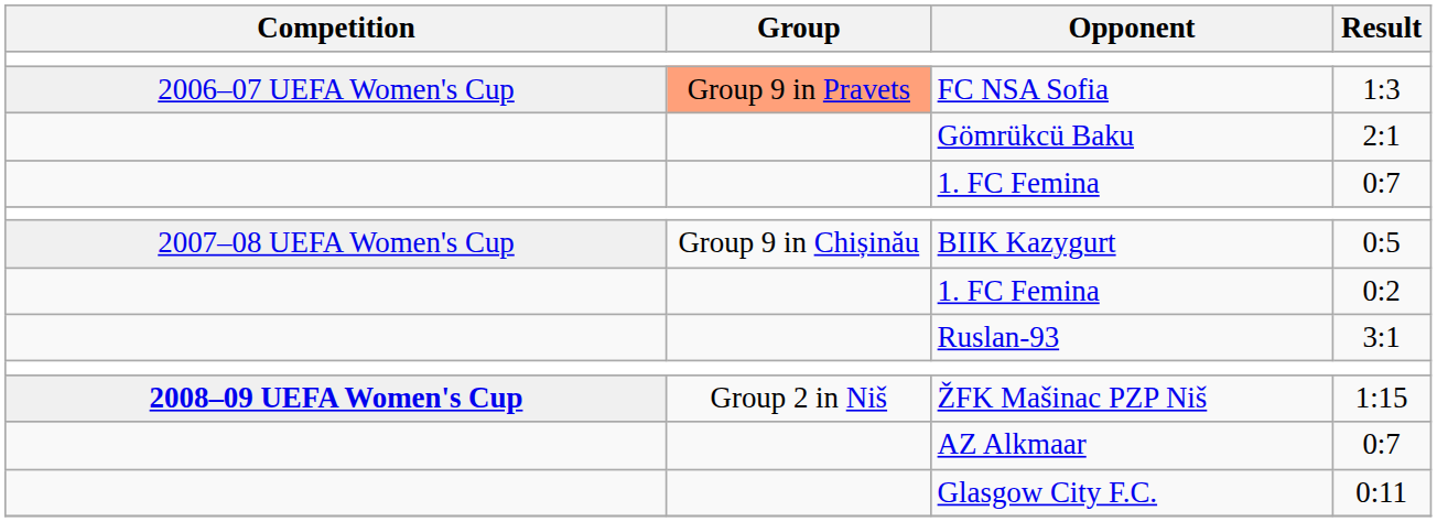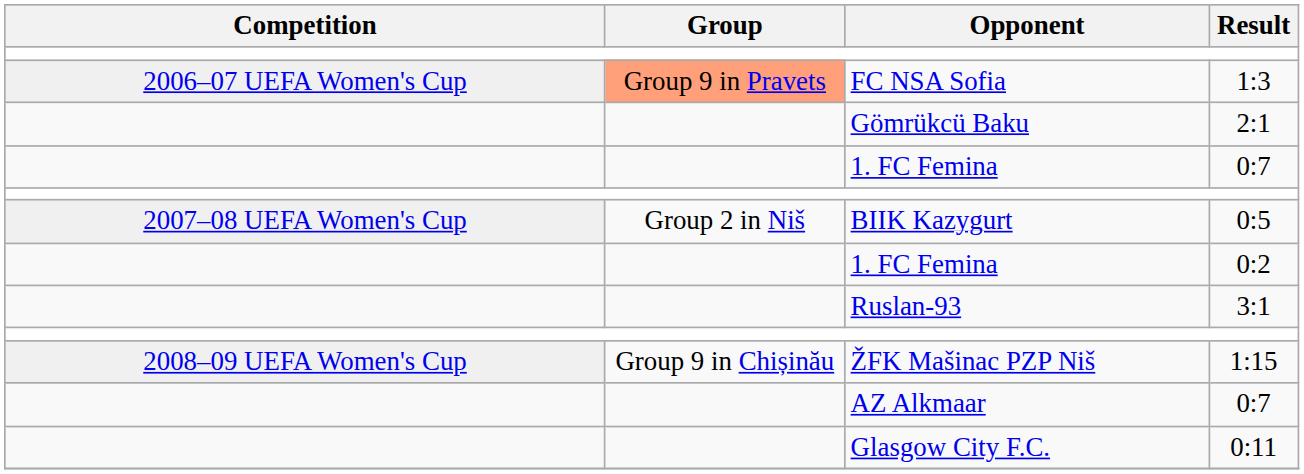 <table class="wikitable">
 <tr>
 <th bgcolor=#f0f0f0 valign=top width=350><strong>Competition</strong></th>
 <th bgcolor=#f0f0f0 valign=top width=135>Group</th>
 <th bgcolor=#f0f0f0 valign=top width=210>Opponent</th>
 <th bgcolor=#f0f0f0 valign=top width=45>Result</th>
 </tr>
 <tr --->
 <td colspan=6 bgcolor=#ffffff align="center"></td>
 </tr>
 <tr --->
 <td bgcolor=#f0f0f0 align="center"><a href='#'>2006–07 UEFA Women's Cup</a></td>
 <td align="center" style="background: lightsalmon;">Group 9 in <a href='#'>Pravets</a></td>
 <td> <a href='#'>FC NSA Sofia</a></td>
 <td align="center">1:3</td>
 </tr>
 <tr --->
 <td></td>
 <td></td>
 <td> <a href='#'>Gömrükcü Baku</a></td>
 <td align="center">2:1</td>
 </tr>
 <tr --->
 <td></td>
 <td></td>
 <td> <a href='#'>1. FC Femina</a></td>
 <td align="center">0:7</td>
 </tr>
 <tr --->
 <td colspan=6 bgcolor=#ffffff align="center"></td>
 </tr>
 <tr --->
 <td bgcolor=#f0f0f0 align="center"><a href='#'>2007–08 UEFA Women's Cup</a></td>
-<td align="center">Group 9 in <a href='#'>Chișinău</a></td>
+<td align="center">Group 2 in <a href='#'>Niš</a></td>
 <td> <a href='#'>BIIK Kazygurt</a></td>
 <td align="center">0:5</td>
 </tr>
 <tr --->
 <td></td>
 <td></td>
 <td> <a href='#'>1. FC Femina</a></td>
 <td align="center">0:2</td>
 </tr>
 <tr --->
 <td></td>
 <td></td>
 <td> <a href='#'>Ruslan-93</a></td>
 <td align="center">3:1</td>
 </tr>
 <tr --->
 <td colspan=6 bgcolor=#ffffff align="center"></td>
 </tr>
 <tr --->
-<td bgcolor=#f0f0f0 align="center"><strong><a href='#'>2008–09 UEFA Women's Cup</a></strong></td>
-<td align="center">Group 2 in <a href='#'>Niš</a></td>
+<td bgcolor=#f0f0f0 align="center"><a href='#'>2008–09 UEFA Women's Cup</a></td>
+<td align="center">Group 9 in <a href='#'>Chișinău</a></td>
 <td> <a href='#'>ŽFK Mašinac PZP Niš</a></td>
 <td align="center">1:15</td>
 </tr>
 <tr --->
 <td></td>
 <td></td>
 <td> <a href='#'>AZ Alkmaar</a></td>
 <td align="center">0:7</td>
 </tr>
 <tr --->
 <td></td>
 <td></td>
 <td> <a href='#'>Glasgow City F.C.</a></td>
 <td align="center">0:11</td>
 </tr>
 <tr --->
 </tr>
 </table>
